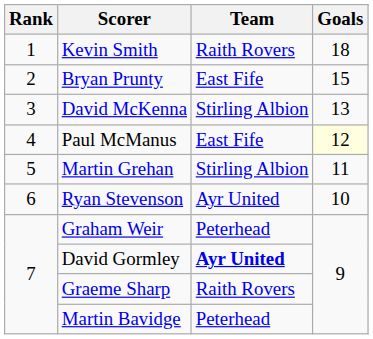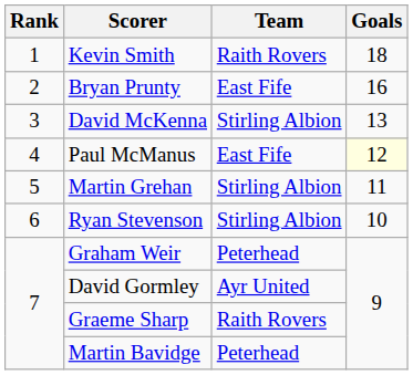 <table class="wikitable">
 <tr>
 <th>Rank</th>
 <th>Scorer</th>
 <th>Team</th>
 <th>Goals</th>
 </tr>
 <tr>
 <td align=center>1</td>
 <td> <a href='#'>Kevin Smith</a></td>
 <td><a href='#'>Raith Rovers</a></td>
 <td align=center>18</td>
 </tr>
 <tr>
 <td align=center>2</td>
 <td> <a href='#'>Bryan Prunty</a></td>
 <td><a href='#'>East Fife</a></td>
-<td align=center>15</td>
+<td align=center>16</td>
 </tr>
 <tr>
 <td align=center>3</td>
 <td> <a href='#'>David McKenna</a></td>
 <td><a href='#'>Stirling Albion</a></td>
 <td align=center>13</td>
 </tr>
 <tr>
 <td align=center>4</td>
 <td> Paul McManus</td>
 <td><a href='#'>East Fife</a></td>
 <td align=center style="background: lightyellow;">12</td>
 </tr>
 <tr>
 <td align=center>5</td>
 <td> <a href='#'>Martin Grehan</a></td>
 <td><a href='#'>Stirling Albion</a></td>
 <td align=center>11</td>
 </tr>
 <tr>
 <td align=center>6</td>
 <td> <a href='#'>Ryan Stevenson</a></td>
-<td><a href='#'>Ayr United</a></td>
+<td><a href='#'>Stirling Albion</a></td>
 <td align=center>10</td>
 </tr>
 <tr>
 <td rowspan=4 align=center>7</td>
 <td> <a href='#'>Graham Weir</a></td>
 <td><a href='#'>Peterhead</a></td>
 <td rowspan=4 align=center>9</td>
 </tr>
 <tr>
 <td> David Gormley</td>
-<td><strong><a href='#'>Ayr United</a></strong></td>
+<td><a href='#'>Ayr United</a></td>
 </tr>
 <tr>
 <td> <a href='#'>Graeme Sharp</a></td>
 <td><a href='#'>Raith Rovers</a></td>
 </tr>
 <tr>
 <td> <a href='#'>Martin Bavidge</a></td>
 <td><a href='#'>Peterhead</a></td>
 </tr>
 </table>
